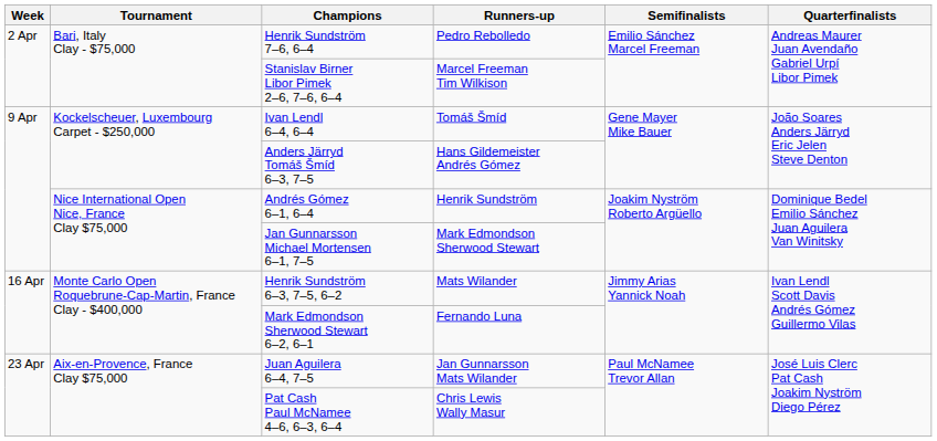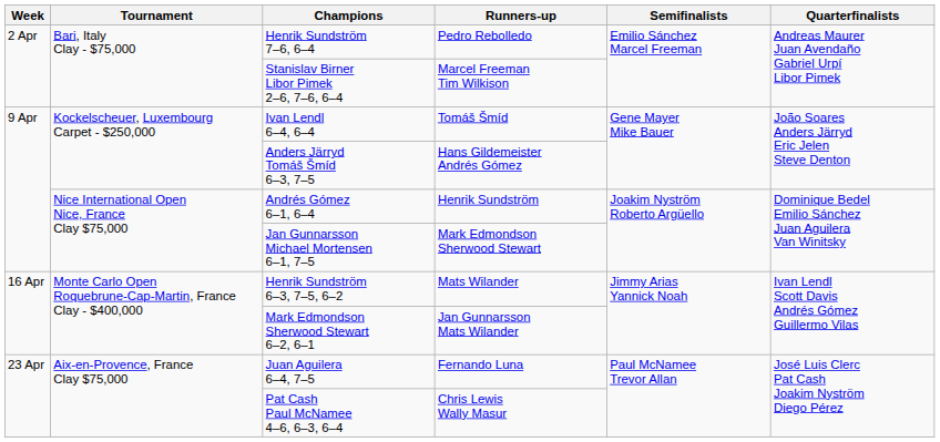 <table class=wikitable style=font-size:95%>
 <tr>
 <th style="width:48px;">Week</th>
 <th style="width:248px;">Tournament</th>
 <th style="width:200px;">Champions</th>
 <th style="width:200px;">Runners-up</th>
 <th style="width:190px;">Semifinalists</th>
 <th style="width:190px;">Quarterfinalists</th>
 </tr>
 <tr valign=top>
 <td rowspan=2>2 Apr</td>
 <td rowspan=2><a href='#'>Bari</a>, Italy <br> Clay - $75,000</td>
 <td> <a href='#'>Henrik Sundström</a> <br> 7–6, 6–4</td>
 <td> <a href='#'>Pedro Rebolledo</a></td>
 <td rowspan=2> <a href='#'>Emilio Sánchez</a> <br>  <a href='#'>Marcel Freeman</a></td>
 <td rowspan=2> <a href='#'>Andreas Maurer</a> <br>  <a href='#'>Juan Avendaño</a> <br>  <a href='#'>Gabriel Urpí</a> <br>  <a href='#'>Libor Pimek</a></td>
 </tr>
 <tr valign=top>
 <td> <a href='#'>Stanislav Birner</a> <br>  <a href='#'>Libor Pimek</a> <br> 2–6, 7–6, 6–4</td>
 <td> <a href='#'>Marcel Freeman</a> <br>  <a href='#'>Tim Wilkison</a></td>
 </tr>
 <tr valign=top>
 <td rowspan=4>9 Apr</td>
 <td rowspan=2><a href='#'>Kockelscheuer</a>, <a href='#'>Luxembourg</a> <br> Carpet - $250,000</td>
 <td> <a href='#'>Ivan Lendl</a> <br> 6–4, 6–4</td>
 <td> <a href='#'>Tomáš Šmíd</a></td>
 <td rowspan=2> <a href='#'>Gene Mayer</a> <br>  <a href='#'>Mike Bauer</a></td>
 <td rowspan=2> <a href='#'>João Soares</a> <br>  <a href='#'>Anders Järryd</a> <br>  <a href='#'>Eric Jelen</a> <br>  <a href='#'>Steve Denton</a></td>
 </tr>
 <tr valign=top>
 <td> <a href='#'>Anders Järryd</a> <br>  <a href='#'>Tomáš Šmíd</a> <br> 6–3, 7–5</td>
 <td> <a href='#'>Hans Gildemeister</a> <br>  <a href='#'>Andrés Gómez</a></td>
 </tr>
 <tr valign=top>
 <td rowspan=2><a href='#'>Nice International Open</a> <br> <a href='#'>Nice, France</a> <br> Clay $75,000</td>
 <td> <a href='#'>Andrés Gómez</a> <br> 6–1, 6–4</td>
 <td> <a href='#'>Henrik Sundström</a></td>
 <td rowspan=2> <a href='#'>Joakim Nyström</a> <br>  <a href='#'>Roberto Argüello</a></td>
 <td rowspan=2> <a href='#'>Dominique Bedel</a> <br>  <a href='#'>Emilio Sánchez</a> <br>  <a href='#'>Juan Aguilera</a> <br>  <a href='#'>Van Winitsky</a></td>
 </tr>
 <tr valign=top>
 <td> <a href='#'>Jan Gunnarsson</a> <br>  <a href='#'>Michael Mortensen</a> <br> 6–1, 7–5</td>
 <td> <a href='#'>Mark Edmondson</a> <br>  <a href='#'>Sherwood Stewart</a></td>
 </tr>
 <tr valign=top>
 <td rowspan=2>16 Apr</td>
 <td rowspan=2><a href='#'>Monte Carlo Open</a> <br> <a href='#'>Roquebrune-Cap-Martin</a>, France <br> Clay - $400,000</td>
 <td> <a href='#'>Henrik Sundström</a> <br> 6–3, 7–5, 6–2</td>
 <td> <a href='#'>Mats Wilander</a></td>
 <td rowspan=2> <a href='#'>Jimmy Arias</a> <br>  <a href='#'>Yannick Noah</a></td>
 <td rowspan=2> <a href='#'>Ivan Lendl</a> <br>  <a href='#'>Scott Davis</a> <br>  <a href='#'>Andrés Gómez</a> <br>  <a href='#'>Guillermo Vilas</a></td>
 </tr>
 <tr valign=top>
 <td> <a href='#'>Mark Edmondson</a> <br>  <a href='#'>Sherwood Stewart</a> <br> 6–2, 6–1</td>
-<td> <a href='#'>Fernando Luna</a></td>
+<td> <a href='#'>Jan Gunnarsson</a> <br>  <a href='#'>Mats Wilander</a></td>
 </tr>
 <tr valign=top>
 <td rowspan=2>23 Apr</td>
 <td rowspan=2><a href='#'>Aix-en-Provence</a>, France <br> Clay $75,000</td>
 <td> <a href='#'>Juan Aguilera</a> <br> 6–4, 7–5</td>
-<td> <a href='#'>Jan Gunnarsson</a> <br>  <a href='#'>Mats Wilander</a></td>
+<td> <a href='#'>Fernando Luna</a></td>
 <td rowspan=2> <a href='#'>Paul McNamee</a> <br>  <a href='#'>Trevor Allan</a></td>
 <td rowspan=2> <a href='#'>José Luis Clerc</a> <br>  <a href='#'>Pat Cash</a> <br>  <a href='#'>Joakim Nyström</a> <br>  <a href='#'>Diego Pérez</a></td>
 </tr>
 <tr valign=top>
 <td> <a href='#'>Pat Cash</a> <br>  <a href='#'>Paul McNamee</a> <br> 4–6, 6–3, 6–4</td>
 <td> <a href='#'>Chris Lewis</a> <br>  <a href='#'>Wally Masur</a></td>
 </tr>
 </table>
